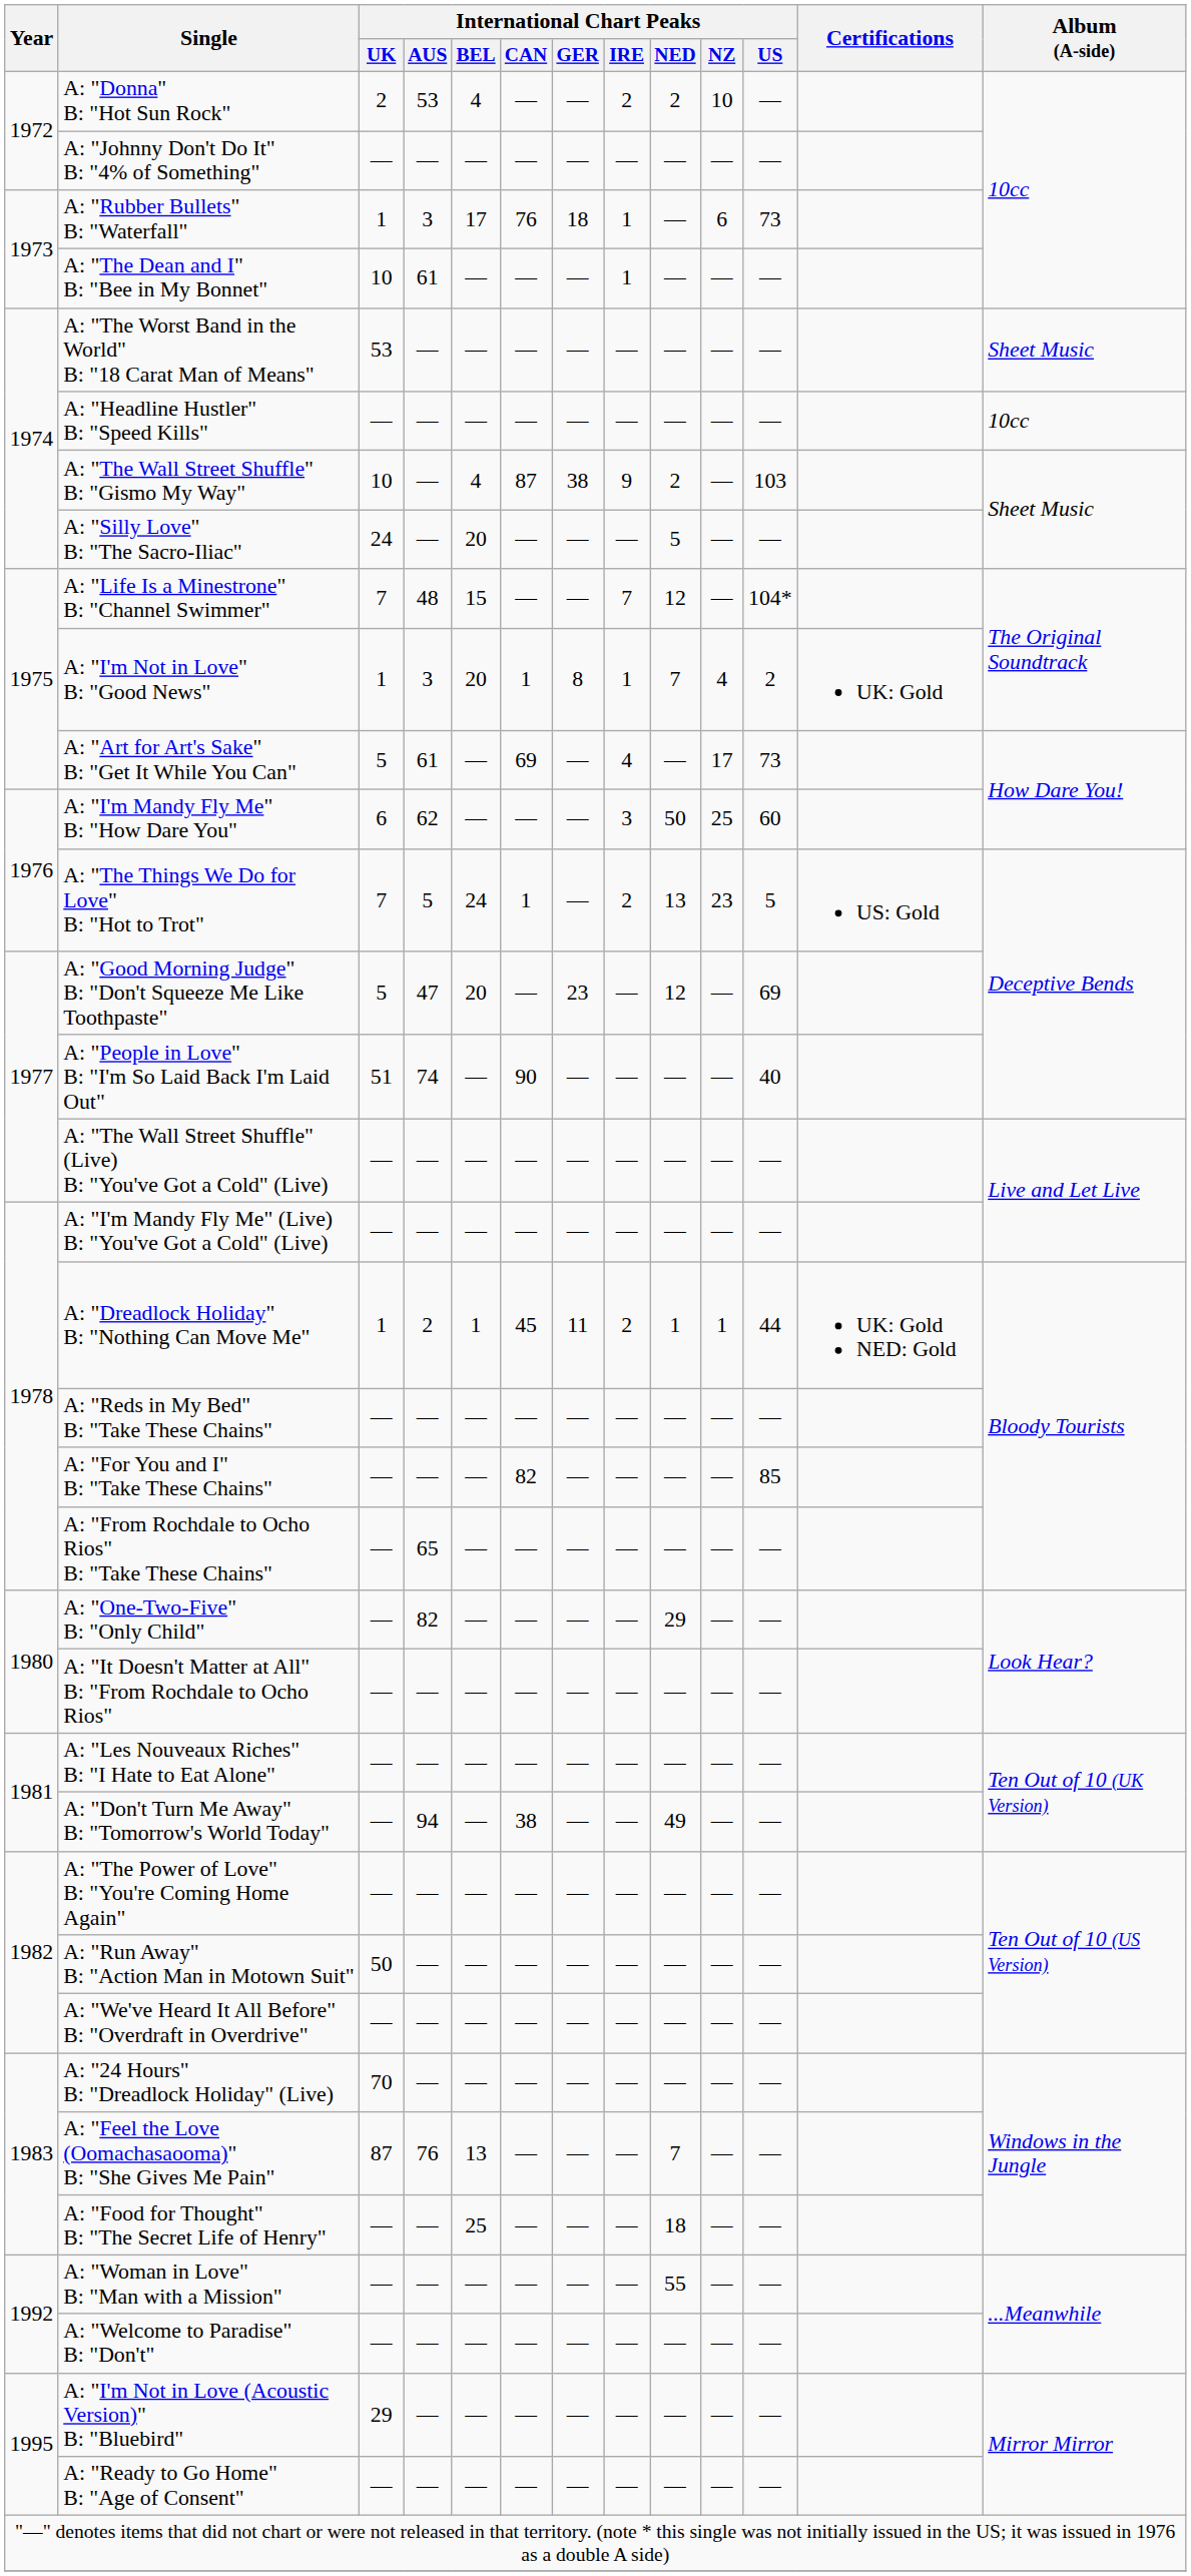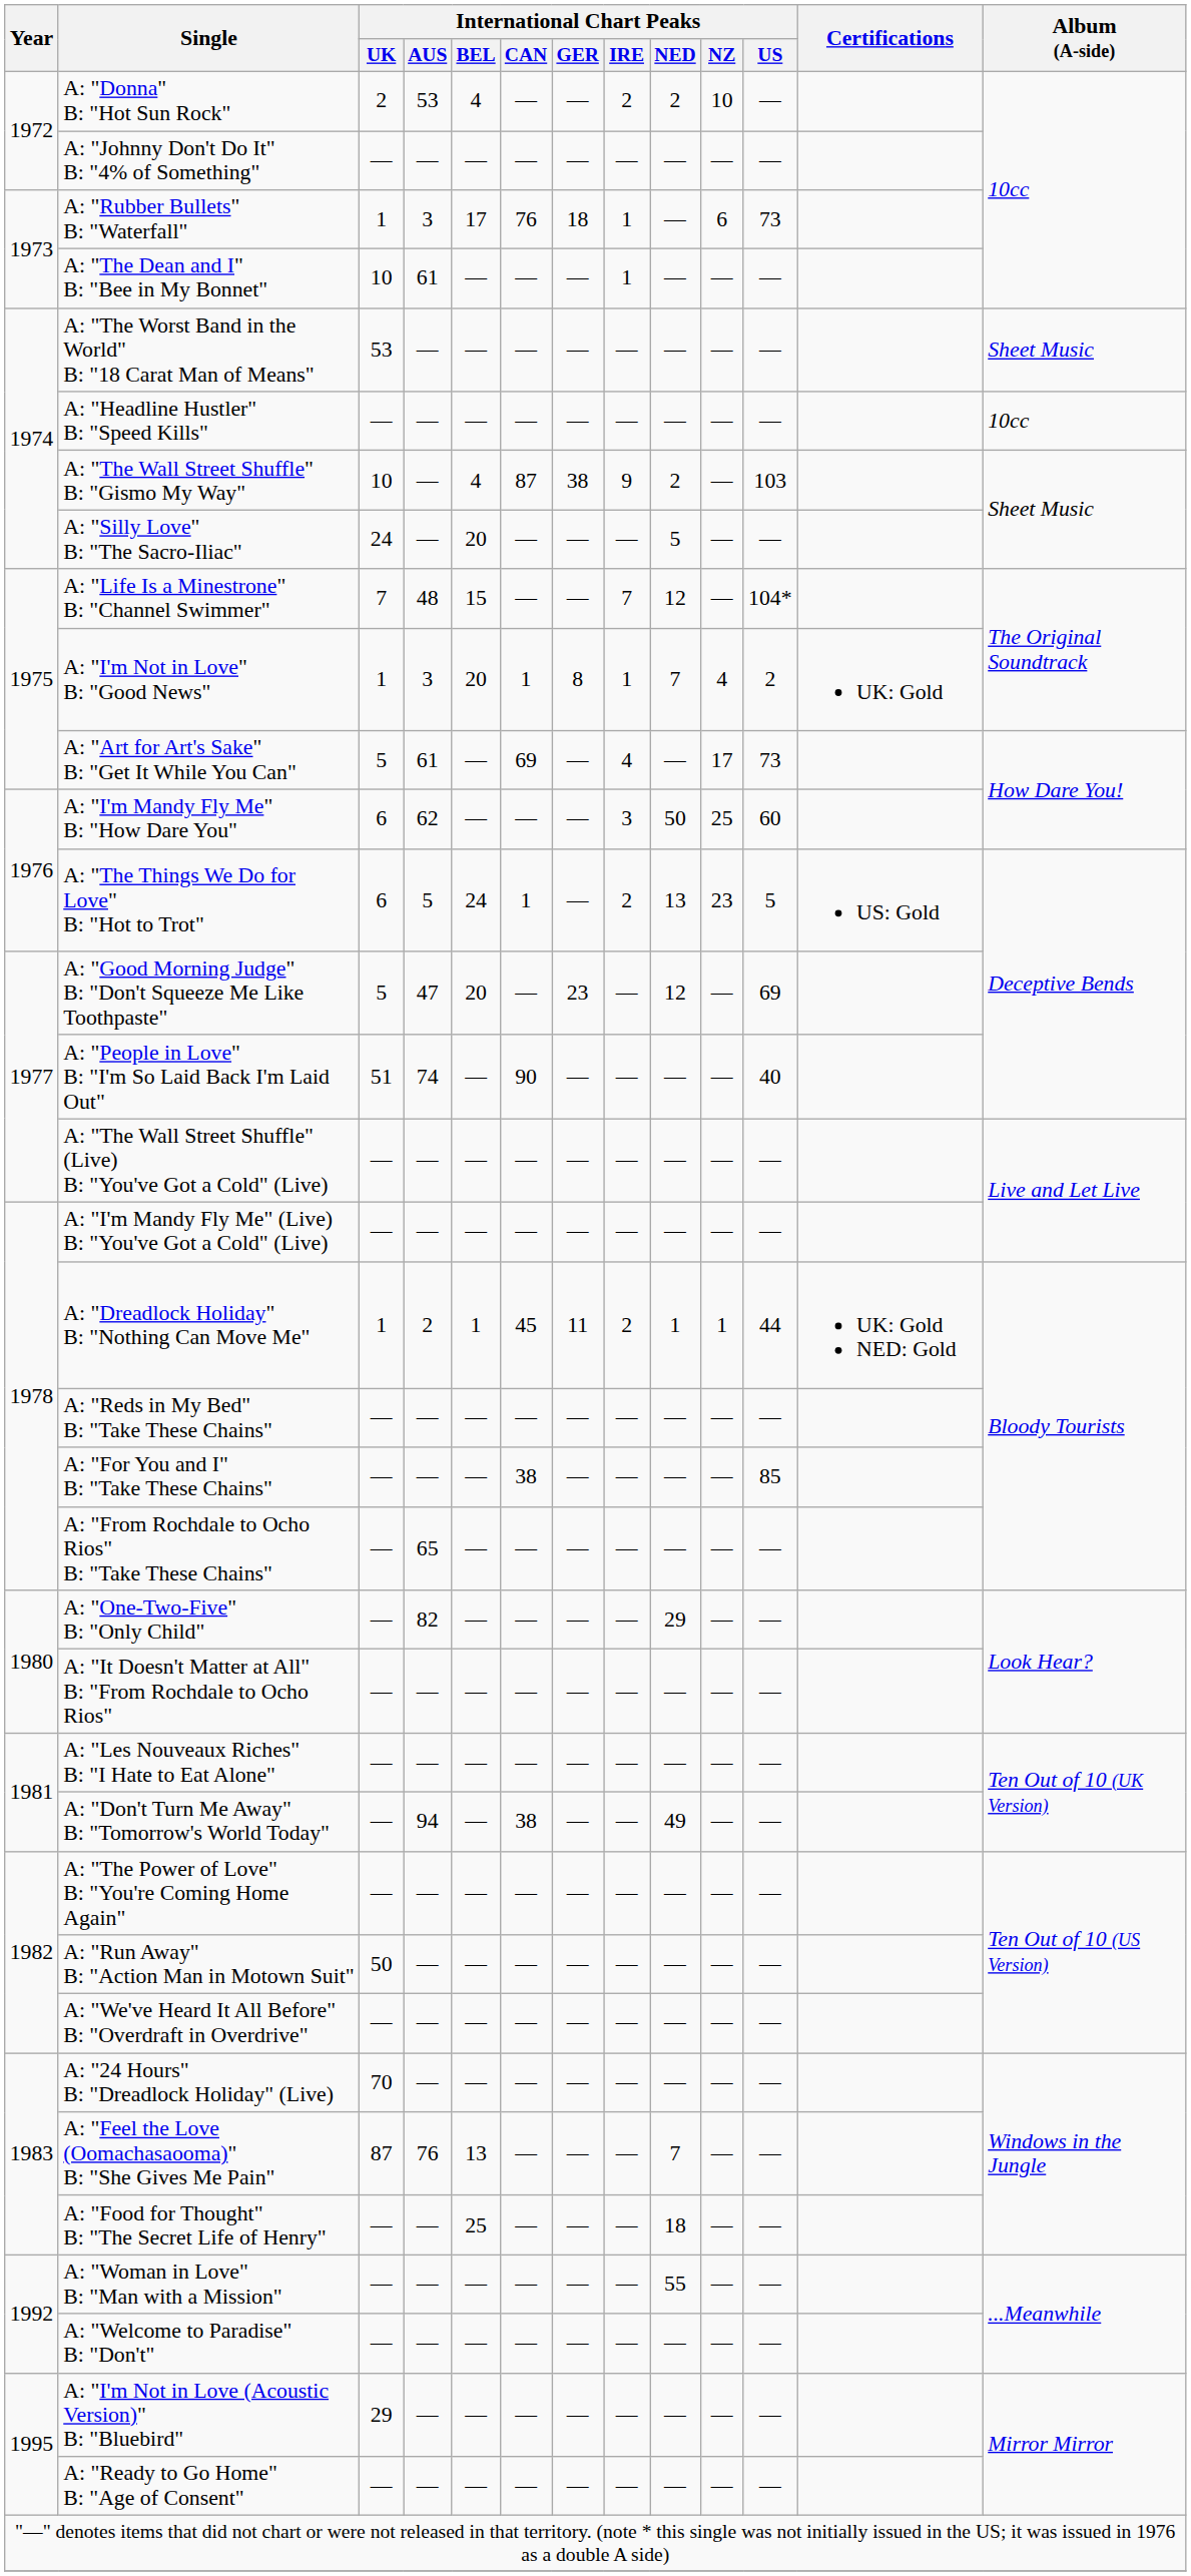 <table class="wikitable">
 <tr>
 <th rowspan="2" style="width:2em;">Year</th>
 <th rowspan="2" style="width:18em;">Single</th>
 <th colspan="9">International Chart Peaks</th>
 <th rowspan="2" style="width:10em;"><a href='#'>Certifications</a></th>
 <th rowspan="2" style="width:12em;">Album <br><small>(A-side)</small></th>
 </tr>
 <tr>
 <th style="width:2em;font-size:90%;"><a href='#'>UK</a><br></th>
 <th style="width:2em;font-size:90%;"><a href='#'>AUS</a><br></th>
 <th style="width:2em;font-size:90%;"><a href='#'>BEL</a><br></th>
 <th style="width:2em;font-size:90%;"><a href='#'>CAN</a><br></th>
 <th style="width:2em;font-size:90%;"><a href='#'>GER</a><br></th>
 <th style="width:2em;font-size:90%;"><a href='#'>IRE</a><br></th>
 <th style="width:2em;font-size:90%;"><a href='#'>NED</a><br></th>
 <th style="width:2em;font-size:90%;"><a href='#'>NZ</a><br></th>
 <th style="width:2em;font-size:90%;"><a href='#'>US</a><br></th>
 </tr>
 <tr>
 <td rowspan="2">1972</td>
 <td>A: "<a href='#'>Donna</a>" <br>B: "Hot Sun Rock"</td>
 <td align="center">2</td>
 <td align="center">53</td>
 <td align="center">4</td>
 <td align="center">—</td>
 <td align="center">—</td>
 <td align="center">2</td>
 <td align="center">2</td>
 <td align="center">10</td>
 <td align="center">—</td>
 <td></td>
 <td rowspan="4"><em><a href='#'>10cc</a></em></td>
 </tr>
 <tr>
 <td>A: "Johnny Don't Do It" <br>B: "4% of Something"</td>
 <td align="center">—</td>
 <td align="center">—</td>
 <td align="center">—</td>
 <td align="center">—</td>
 <td align="center">—</td>
 <td align="center">—</td>
 <td align="center">—</td>
 <td align="center">—</td>
 <td align="center">—</td>
 <td></td>
 </tr>
 <tr>
 <td rowspan="2">1973</td>
 <td>A: "<a href='#'>Rubber Bullets</a>" <br>B: "Waterfall"</td>
 <td align="center">1</td>
 <td align="center">3</td>
 <td align="center">17</td>
 <td align="center">76</td>
 <td align="center">18</td>
 <td align="center">1</td>
 <td align="center">—</td>
 <td align="center">6</td>
 <td align="center">73</td>
 <td></td>
 </tr>
 <tr>
 <td>A: "<a href='#'>The Dean and I</a>" <br>B: "Bee in My Bonnet"</td>
 <td align="center">10</td>
 <td align="center">61</td>
 <td align="center">—</td>
 <td align="center">—</td>
 <td align="center">—</td>
 <td align="center">1</td>
 <td align="center">—</td>
 <td align="center">—</td>
 <td align="center">—</td>
 <td></td>
 </tr>
 <tr>
 <td rowspan="4">1974</td>
 <td>A: "The Worst Band in the World" <br>B: "18 Carat Man of Means"</td>
 <td align="center">53</td>
 <td align="center">—</td>
 <td align="center">—</td>
 <td align="center">—</td>
 <td align="center">—</td>
 <td align="center">—</td>
 <td align="center">—</td>
 <td align="center">—</td>
 <td align="center">—</td>
 <td></td>
 <td rowspan="1"><em><a href='#'>Sheet Music</a></em></td>
 </tr>
 <tr>
 <td>A: "Headline Hustler" <br>B: "Speed Kills"</td>
 <td align="center">—</td>
 <td align="center">—</td>
 <td align="center">—</td>
 <td align="center">—</td>
 <td align="center">—</td>
 <td align="center">—</td>
 <td align="center">—</td>
 <td align="center">—</td>
 <td align="center">—</td>
 <td></td>
 <td rowspan="1"><em>10cc</em></td>
 </tr>
 <tr>
 <td>A: "<a href='#'>The Wall Street Shuffle</a>" <br>B: "Gismo My Way"</td>
 <td align="center">10</td>
 <td align="center">—</td>
 <td align="center">4</td>
 <td align="center">87</td>
 <td align="center">38</td>
 <td align="center">9</td>
 <td align="center">2</td>
 <td align="center">—</td>
 <td align="center">103</td>
 <td></td>
 <td rowspan="2"><em>Sheet Music</em></td>
 </tr>
 <tr>
 <td>A: "<a href='#'>Silly Love</a>" <br>B: "The Sacro-Iliac"</td>
 <td align="center">24</td>
 <td align="center">—</td>
 <td align="center">20</td>
 <td align="center">—</td>
 <td align="center">—</td>
 <td align="center">—</td>
 <td align="center">5</td>
 <td align="center">—</td>
 <td align="center">—</td>
 <td></td>
 </tr>
 <tr>
 <td rowspan="3">1975</td>
 <td>A: "<a href='#'>Life Is a Minestrone</a>" <br>B: "Channel Swimmer"</td>
 <td align="center">7</td>
 <td align="center">48</td>
 <td align="center">15</td>
 <td align="center">—</td>
 <td align="center">—</td>
 <td align="center">7</td>
 <td align="center">12</td>
 <td align="center">—</td>
 <td align="center">104*</td>
 <td></td>
 <td rowspan="2"><em><a href='#'>The Original Soundtrack</a></em></td>
 </tr>
 <tr>
 <td>A: "<a href='#'>I'm Not in Love</a>" <br>B: "Good News"</td>
 <td align="center">1</td>
 <td align="center">3</td>
 <td align="center">20</td>
 <td align="center">1</td>
 <td align="center">8</td>
 <td align="center">1</td>
 <td align="center">7</td>
 <td align="center">4</td>
 <td align="center">2</td>
 <td><br><ul><li>UK: Gold</li></ul></td>
 </tr>
 <tr>
 <td>A: "<a href='#'>Art for Art's Sake</a>" <br>B: "Get It While You Can"</td>
 <td align="center">5</td>
 <td align="center">61</td>
 <td align="center">—</td>
 <td align="center">69</td>
 <td align="center">—</td>
 <td align="center">4</td>
 <td align="center">—</td>
 <td align="center">17</td>
 <td align="center">73</td>
 <td></td>
 <td rowspan="2"><em><a href='#'>How Dare You!</a></em></td>
 </tr>
 <tr>
 <td rowspan="2">1976</td>
 <td>A: "<a href='#'>I'm Mandy Fly Me</a>" <br>B: "How Dare You"</td>
 <td align="center">6</td>
 <td align="center">62</td>
 <td align="center">—</td>
 <td align="center">—</td>
 <td align="center">—</td>
 <td align="center">3</td>
 <td align="center">50</td>
 <td align="center">25</td>
 <td align="center">60</td>
 <td></td>
 </tr>
 <tr>
 <td>A: "<a href='#'>The Things We Do for Love</a>" <br>B: "Hot to Trot"</td>
-<td align="center">7</td>
+<td align="center">6</td>
 <td align="center">5</td>
 <td align="center">24</td>
 <td align="center">1</td>
 <td align="center">—</td>
 <td align="center">2</td>
 <td align="center">13</td>
 <td align="center">23</td>
 <td align="center">5</td>
 <td><br><ul><li>US: Gold</li></ul></td>
 <td rowspan="3"><em><a href='#'>Deceptive Bends</a></em></td>
 </tr>
 <tr>
 <td rowspan="3">1977</td>
 <td>A: "<a href='#'>Good Morning Judge</a>" <br>B: "Don't Squeeze Me Like Toothpaste"</td>
 <td align="center">5</td>
 <td align="center">47</td>
 <td align="center">20</td>
 <td align="center">—</td>
 <td align="center">23</td>
 <td align="center">—</td>
 <td align="center">12</td>
 <td align="center">—</td>
 <td align="center">69</td>
 <td></td>
 </tr>
 <tr>
 <td>A: "<a href='#'>People in Love</a>" <br>B: "I'm So Laid Back I'm Laid Out"</td>
 <td align="center">51</td>
 <td align="center">74</td>
 <td align="center">—</td>
 <td align="center">90</td>
 <td align="center">—</td>
 <td align="center">—</td>
 <td align="center">—</td>
 <td align="center">—</td>
 <td align="center">40</td>
 <td></td>
 </tr>
 <tr>
 <td>A: "The Wall Street Shuffle" (Live) <br>B: "You've Got a Cold" (Live)</td>
 <td align="center">—</td>
 <td align="center">—</td>
 <td align="center">—</td>
 <td align="center">—</td>
 <td align="center">—</td>
 <td align="center">—</td>
 <td align="center">—</td>
 <td align="center">—</td>
 <td align="center">—</td>
 <td></td>
 <td rowspan="2"><em><a href='#'>Live and Let Live</a></em></td>
 </tr>
 <tr>
 <td rowspan="5">1978</td>
 <td>A: "I'm Mandy Fly Me" (Live) <br>B: "You've Got a Cold" (Live)</td>
 <td align="center">—</td>
 <td align="center">—</td>
 <td align="center">—</td>
 <td align="center">—</td>
 <td align="center">—</td>
 <td align="center">—</td>
 <td align="center">—</td>
 <td align="center">—</td>
 <td align="center">—</td>
 </tr>
 <tr>
 <td>A: "<a href='#'>Dreadlock Holiday</a>" <br>B: "Nothing Can Move Me"</td>
 <td align="center">1</td>
 <td align="center">2</td>
 <td align="center">1</td>
 <td align="center">45</td>
 <td align="center">11</td>
 <td align="center">2</td>
 <td align="center">1</td>
 <td align="center">1</td>
 <td align="center">44</td>
 <td><br><ul><li>UK: Gold</li><li>NED: Gold</li></ul></td>
 <td rowspan="4"><em><a href='#'>Bloody Tourists</a></em></td>
 </tr>
 <tr>
 <td>A: "Reds in My Bed" <br>B: "Take These Chains"</td>
 <td align="center">—</td>
 <td align="center">—</td>
 <td align="center">—</td>
 <td align="center">—</td>
 <td align="center">—</td>
 <td align="center">—</td>
 <td align="center">—</td>
 <td align="center">—</td>
 <td align="center">—</td>
 <td></td>
 </tr>
 <tr>
 <td>A: "For You and I" <br>B: "Take These Chains"</td>
 <td align="center">—</td>
 <td align="center">—</td>
 <td align="center">—</td>
-<td align="center">82</td>
+<td align="center">38</td>
 <td align="center">—</td>
 <td align="center">—</td>
 <td align="center">—</td>
 <td align="center">—</td>
 <td align="center">85</td>
 <td></td>
 </tr>
 <tr>
 <td>A: "From Rochdale to Ocho Rios" <br>B: "Take These Chains"</td>
 <td align="center">—</td>
 <td align="center">65</td>
 <td align="center">—</td>
 <td align="center">—</td>
 <td align="center">—</td>
 <td align="center">—</td>
 <td align="center">—</td>
 <td align="center">—</td>
 <td align="center">—</td>
 <td></td>
 </tr>
 <tr>
 <td rowspan="2">1980</td>
 <td>A: "<a href='#'>One-Two-Five</a>" <br>B: "Only Child"</td>
 <td align="center">—</td>
 <td align="center">82</td>
 <td align="center">—</td>
 <td align="center">—</td>
 <td align="center">—</td>
 <td align="center">—</td>
 <td align="center">29</td>
 <td align="center">—</td>
 <td align="center">—</td>
 <td></td>
 <td rowspan="2"><em><a href='#'>Look Hear?</a></em></td>
 </tr>
 <tr>
 <td>A: "It Doesn't Matter at All" <br>B: "From Rochdale to Ocho Rios"</td>
 <td align="center">—</td>
 <td align="center">—</td>
 <td align="center">—</td>
 <td align="center">—</td>
 <td align="center">—</td>
 <td align="center">—</td>
 <td align="center">—</td>
 <td align="center">—</td>
 <td align="center">—</td>
 <td></td>
 </tr>
 <tr>
 <td rowspan="2">1981</td>
 <td>A: "Les Nouveaux Riches" <br>B: "I Hate to Eat Alone"</td>
 <td align="center">—</td>
 <td align="center">—</td>
 <td align="center">—</td>
 <td align="center">—</td>
 <td align="center">—</td>
 <td align="center">—</td>
 <td align="center">—</td>
 <td align="center">—</td>
 <td align="center">—</td>
 <td></td>
 <td rowspan="2"><em><a href='#'>Ten Out of 10 <small>(UK Version)</small></a></em></td>
 </tr>
 <tr>
 <td>A: "Don't Turn Me Away" <br>B: "Tomorrow's World Today"</td>
 <td align="center">—</td>
 <td align="center">94</td>
 <td align="center">—</td>
 <td align="center">38</td>
 <td align="center">—</td>
 <td align="center">—</td>
 <td align="center">49</td>
 <td align="center">—</td>
 <td align="center">—</td>
 <td></td>
 </tr>
 <tr>
 <td rowspan="3">1982</td>
 <td>A: "The Power of Love" <br>B: "You're Coming Home Again"</td>
 <td align="center">—</td>
 <td align="center">—</td>
 <td align="center">—</td>
 <td align="center">—</td>
 <td align="center">—</td>
 <td align="center">—</td>
 <td align="center">—</td>
 <td align="center">—</td>
 <td align="center">—</td>
 <td></td>
 <td rowspan="3"><em><a href='#'>Ten Out of 10 <small>(US Version)</small></a></em></td>
 </tr>
 <tr>
 <td>A: "Run Away" <br>B: "Action Man in Motown Suit"</td>
 <td align="center">50</td>
 <td align="center">—</td>
 <td align="center">—</td>
 <td align="center">—</td>
 <td align="center">—</td>
 <td align="center">—</td>
 <td align="center">—</td>
 <td align="center">—</td>
 <td align="center">—</td>
 <td></td>
 </tr>
 <tr>
 <td>A: "We've Heard It All Before" <br>B: "Overdraft in Overdrive"</td>
 <td align="center">—</td>
 <td align="center">—</td>
 <td align="center">—</td>
 <td align="center">—</td>
 <td align="center">—</td>
 <td align="center">—</td>
 <td align="center">—</td>
 <td align="center">—</td>
 <td align="center">—</td>
 <td></td>
 </tr>
 <tr>
 <td rowspan="3">1983</td>
 <td>A: "24 Hours" <br>B: "Dreadlock Holiday" (Live)</td>
 <td align="center">70</td>
 <td align="center">—</td>
 <td align="center">—</td>
 <td align="center">—</td>
 <td align="center">—</td>
 <td align="center">—</td>
 <td align="center">—</td>
 <td align="center">—</td>
 <td align="center">—</td>
 <td></td>
 <td rowspan="3"><em><a href='#'>Windows in the Jungle</a></em></td>
 </tr>
 <tr>
 <td>A: "<a href='#'>Feel the Love (Oomachasaooma)</a>" <br>B: "She Gives Me Pain"</td>
 <td align="center">87</td>
 <td align="center">76</td>
 <td align="center">13</td>
 <td align="center">—</td>
 <td align="center">—</td>
 <td align="center">—</td>
 <td align="center">7</td>
 <td align="center">—</td>
 <td align="center">—</td>
 <td></td>
 </tr>
 <tr>
 <td>A: "Food for Thought" <br>B: "The Secret Life of Henry"</td>
 <td align="center">—</td>
 <td align="center">—</td>
 <td align="center">25</td>
 <td align="center">—</td>
 <td align="center">—</td>
 <td align="center">—</td>
 <td align="center">18</td>
 <td align="center">—</td>
 <td align="center">—</td>
 <td></td>
 </tr>
 <tr>
 <td rowspan="2">1992</td>
 <td>A: "Woman in Love" <br>B: "Man with a Mission"</td>
 <td align="center">—</td>
 <td align="center">—</td>
 <td align="center">—</td>
 <td align="center">—</td>
 <td align="center">—</td>
 <td align="center">—</td>
 <td align="center">55</td>
 <td align="center">—</td>
 <td align="center">—</td>
 <td></td>
 <td rowspan="2"><em><a href='#'>...Meanwhile</a></em></td>
 </tr>
 <tr>
 <td>A: "Welcome to Paradise" <br>B: "Don't"</td>
 <td align="center">—</td>
 <td align="center">—</td>
 <td align="center">—</td>
 <td align="center">—</td>
 <td align="center">—</td>
 <td align="center">—</td>
 <td align="center">—</td>
 <td align="center">—</td>
 <td align="center">—</td>
 <td></td>
 </tr>
 <tr>
 <td rowspan="2">1995</td>
 <td>A: "<a href='#'>I'm Not in Love (Acoustic Version)</a>" <br>B: "Bluebird"</td>
 <td align="center">29</td>
 <td align="center">—</td>
 <td align="center">—</td>
 <td align="center">—</td>
 <td align="center">—</td>
 <td align="center">—</td>
 <td align="center">—</td>
 <td align="center">—</td>
 <td align="center">—</td>
 <td></td>
 <td rowspan="2"><em><a href='#'>Mirror Mirror</a></em></td>
 </tr>
 <tr>
 <td>A: "Ready to Go Home" <br>B: "Age of Consent"</td>
 <td align="center">—</td>
 <td align="center">—</td>
 <td align="center">—</td>
 <td align="center">—</td>
 <td align="center">—</td>
 <td align="center">—</td>
 <td align="center">—</td>
 <td align="center">—</td>
 <td align="center">—</td>
 <td></td>
 </tr>
 <tr>
 <td align="center" colspan="15" style="font-size:90%">"—" denotes items that did not chart or were not released in that territory. (note * this single was not initially issued in the US; it was issued in 1976 as a double A side)</td>
 </tr>
 <tr>
 </tr>
 </table>
